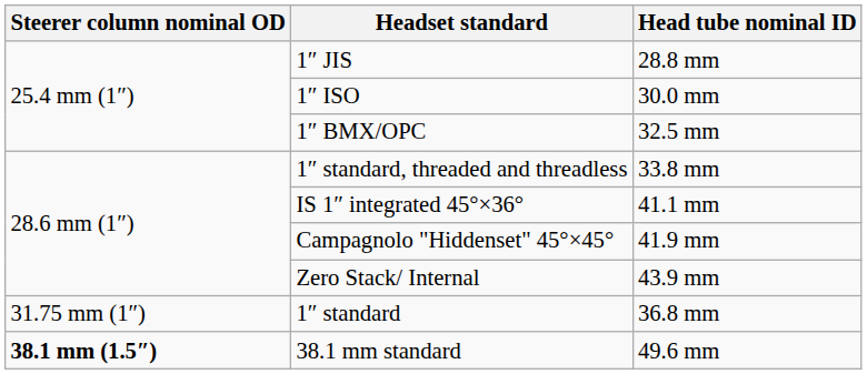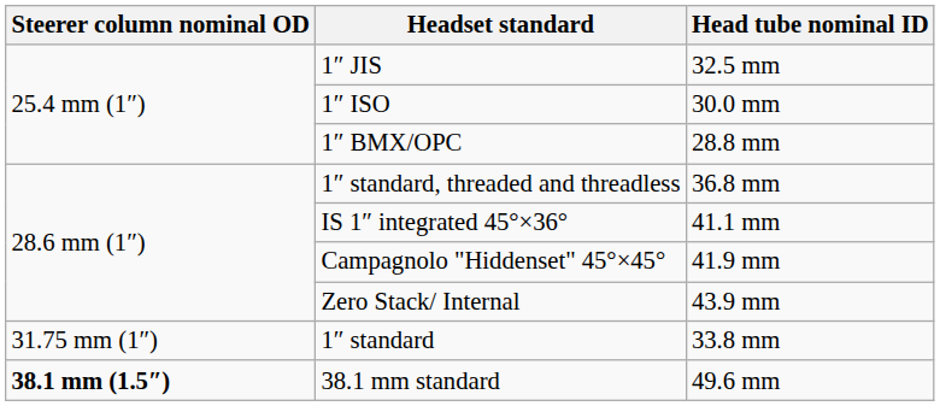 <table class="wikitable">
 <tr>
 <th>Steerer column nominal OD</th>
 <th>Headset standard</th>
 <th>Head tube nominal ID</th>
 </tr>
 <tr>
 <td rowspan="3">25.4 mm (1″)</td>
 <td>1″ JIS</td>
-<td>28.8 mm</td>
+<td>32.5 mm</td>
 </tr>
 <tr>
 <td>1″ ISO</td>
 <td>30.0 mm</td>
 </tr>
 <tr>
 <td>1″ BMX/OPC</td>
-<td>32.5 mm</td>
+<td>28.8 mm</td>
 </tr>
 <tr>
 <td rowspan="4">28.6 mm (1″)</td>
 <td>1″ standard, threaded and threadless</td>
-<td>33.8 mm</td>
+<td>36.8 mm</td>
 </tr>
 <tr>
 <td>IS 1″ integrated 45°×36°</td>
 <td>41.1 mm</td>
 </tr>
 <tr>
 <td>Campagnolo "Hiddenset" 45°×45°</td>
 <td>41.9 mm</td>
 </tr>
 <tr>
 <td>Zero Stack/ Internal</td>
 <td>43.9 mm</td>
 </tr>
 <tr>
 <td>31.75 mm (1″)</td>
 <td>1″ standard</td>
-<td>36.8 mm</td>
+<td>33.8 mm</td>
 </tr>
 <tr>
 <td><strong>38.1 mm (1.5″)</strong></td>
 <td>38.1 mm standard</td>
 <td>49.6 mm</td>
 </tr>
 </table>
